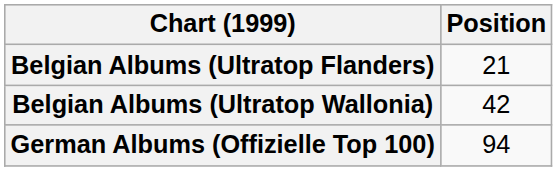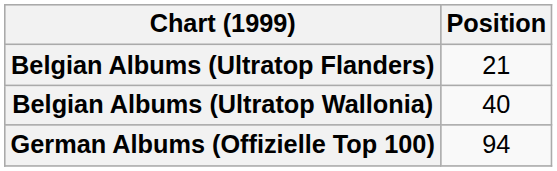 <table class="wikitable sortable plainrowheaders" style="text-align:center;">
 <tr>
 <th scope="col">Chart (1999)</th>
 <th scope="col">Position</th>
 </tr>
 <tr>
 <th scope="row">Belgian Albums (Ultratop Flanders)</th>
 <td>21</td>
 </tr>
 <tr>
 <th scope="row">Belgian Albums (Ultratop Wallonia)</th>
-<td>42</td>
+<td>40</td>
 </tr>
 <tr>
 <th scope="row">German Albums (Offizielle Top 100)</th>
 <td>94</td>
 </tr>
 </table>
